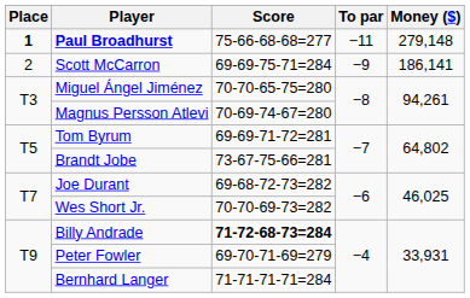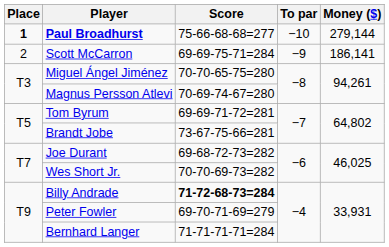 <table class="wikitable">
 <tr>
 <th>Place</th>
 <th>Player</th>
 <th>Score</th>
 <th>To par</th>
 <th>Money (<a href='#'>$</a>)</th>
 </tr>
 <tr>
 <td align=center><strong>1</strong></td>
 <td> <strong><a href='#'>Paul Broadhurst</a></strong></td>
 <td>75-66-68-68=277</td>
-<td align="center">−11</td>
-<td align="center">279,148</td>
+<td align="center">−10</td>
+<td align="center">279,144</td>
 </tr>
 <tr>
 <td align=center>2</td>
 <td> <a href='#'>Scott McCarron</a></td>
 <td>69-69-75-71=284</td>
 <td align="center">−9</td>
 <td align="center">186,141</td>
 </tr>
 <tr>
 <td rowspan="2" style="text-align:center;">T3</td>
 <td> <a href='#'>Miguel Ángel Jiménez</a></td>
 <td>70-70-65-75=280</td>
 <td rowspan="2" style="text-align:center;">−8</td>
 <td rowspan="2" style="text-align:center;">94,261</td>
 </tr>
 <tr>
 <td> <a href='#'>Magnus Persson Atlevi</a></td>
 <td>70-69-74-67=280</td>
 </tr>
 <tr>
 <td rowspan="2" style="text-align:center;">T5</td>
 <td> <a href='#'>Tom Byrum</a></td>
 <td>69-69-71-72=281</td>
 <td rowspan="2" style="text-align:center;">−7</td>
 <td rowspan="2" style="text-align:center;">64,802</td>
 </tr>
 <tr>
 <td> <a href='#'>Brandt Jobe</a></td>
 <td>73-67-75-66=281</td>
 </tr>
 <tr>
 <td rowspan="2" style="text-align:center;">T7</td>
 <td> <a href='#'>Joe Durant</a></td>
 <td>69-68-72-73=282</td>
 <td rowspan="2" style="text-align:center;">−6</td>
 <td rowspan="2" style="text-align:center;">46,025</td>
 </tr>
 <tr>
 <td> <a href='#'>Wes Short Jr.</a></td>
 <td>70-70-69-73=282</td>
 </tr>
 <tr>
 <td rowspan="3" style="text-align:center;">T9</td>
 <td> <a href='#'>Billy Andrade</a></td>
 <td><strong>71-72-68-73=284</strong></td>
 <td rowspan="3" style="text-align:center;">−4</td>
 <td rowspan="3" style="text-align:center;">33,931</td>
 </tr>
 <tr>
 <td> <a href='#'>Peter Fowler</a></td>
 <td>69-70-71-69=279</td>
 </tr>
 <tr>
 <td> <a href='#'>Bernhard Langer</a></td>
 <td>71-71-71-71=284</td>
 </tr>
 </table>
